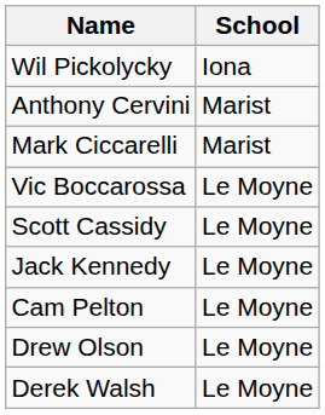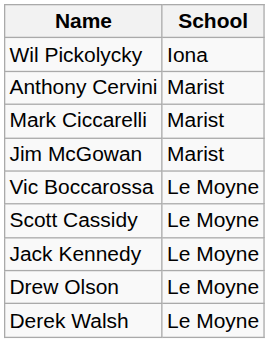 <table class=wikitable>
 <tr>
 <th>Name</th>
 <th>School</th>
 </tr>
 <tr>
 <td>Wil Pickolycky</td>
 <td>Iona</td>
 </tr>
 <tr>
 <td>Anthony Cervini</td>
 <td>Marist</td>
 </tr>
 <tr>
 <td>Mark Ciccarelli</td>
 <td>Marist</td>
 </tr>
 <tr>
+<td>Jim McGowan</td>
+<td>Marist</td>
+</tr>
+<tr>
 <td>Vic Boccarossa</td>
 <td>Le Moyne</td>
 </tr>
 <tr>
 <td>Scott Cassidy</td>
 <td>Le Moyne</td>
 </tr>
 <tr>
 <td>Jack Kennedy</td>
 <td>Le Moyne</td>
 </tr>
 <tr>
-<td>Cam Pelton</td>
-<td>Le Moyne</td>
-</tr>
-<tr>
 <td>Drew Olson</td>
 <td>Le Moyne</td>
 </tr>
 <tr>
 <td>Derek Walsh</td>
 <td>Le Moyne</td>
 </tr>
 </table>
